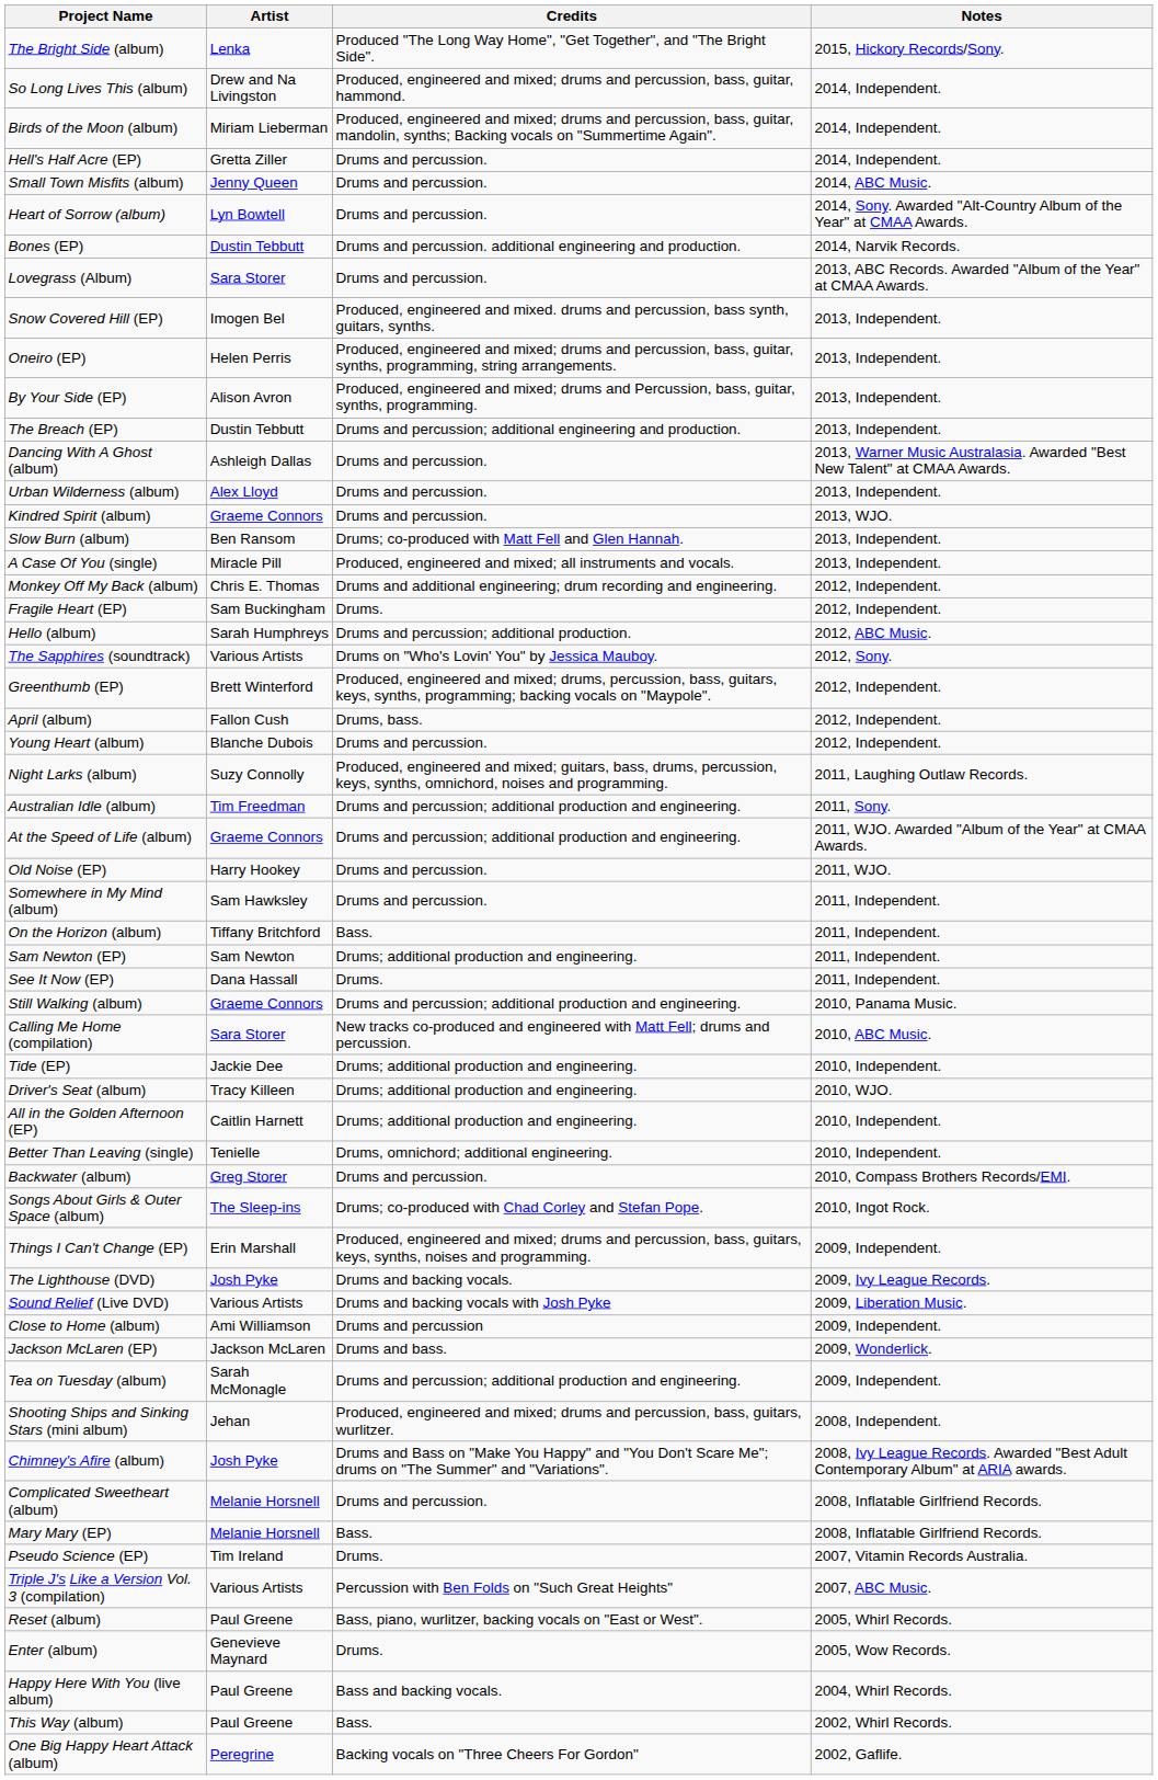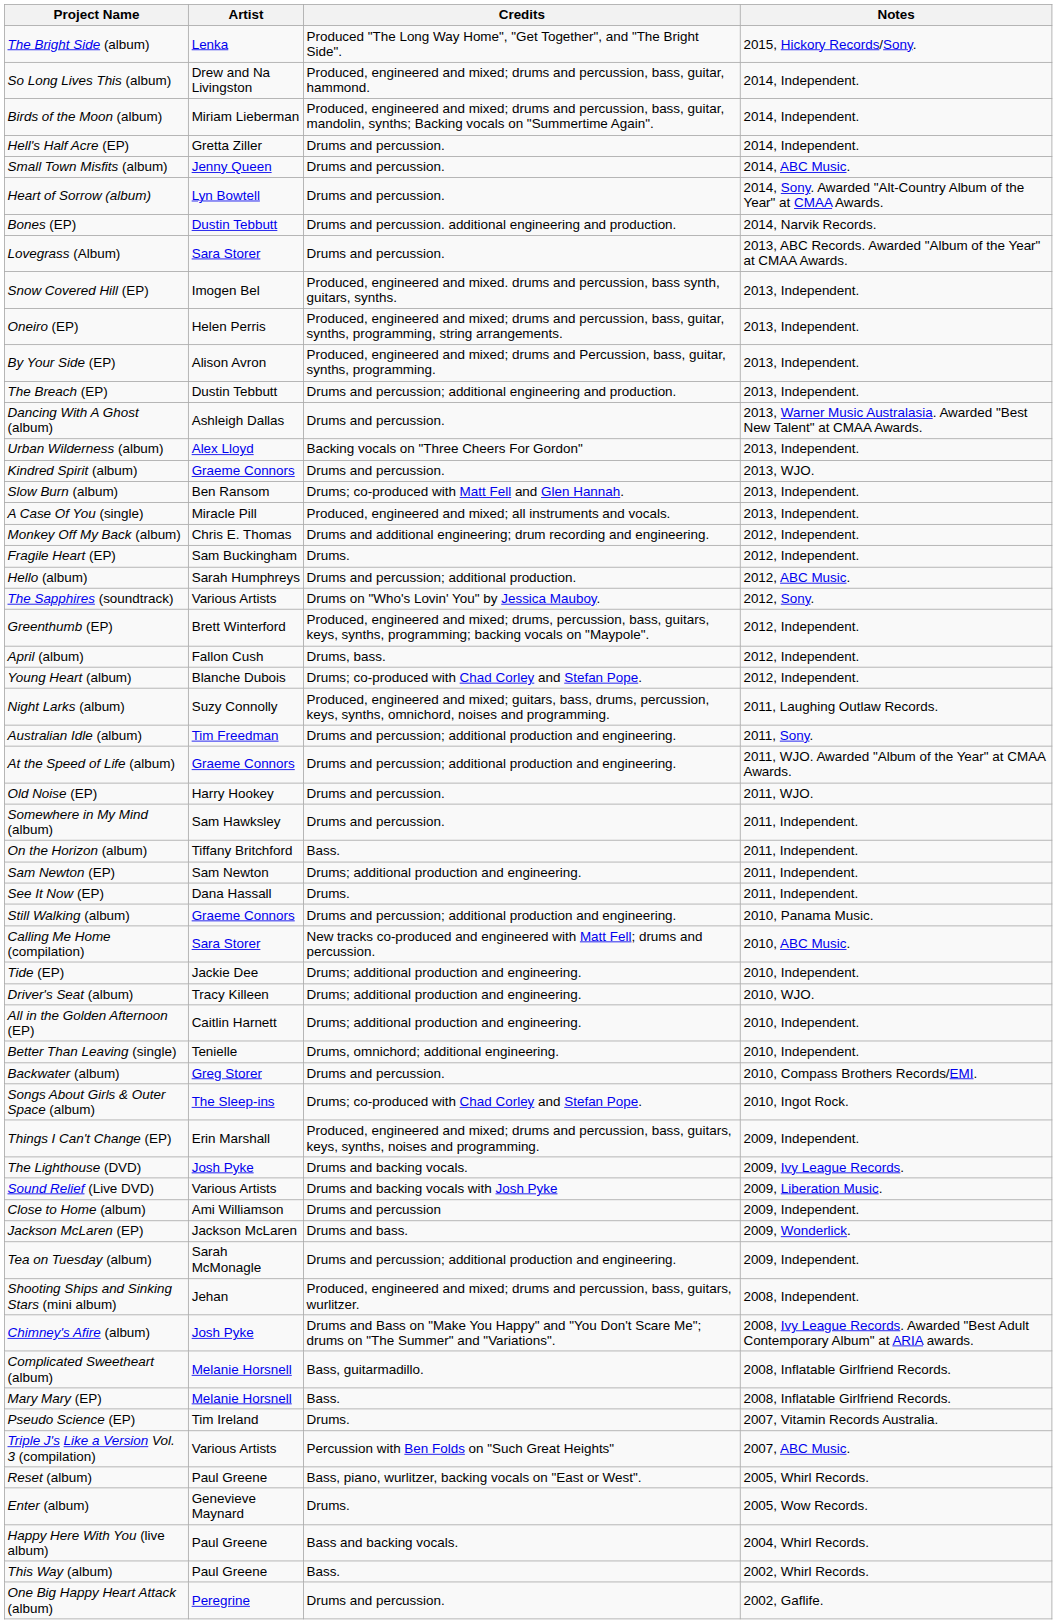 <table class="wikitable">
 <tr>
 <th>Project Name</th>
 <th>Artist</th>
 <th>Credits</th>
 <th>Notes</th>
 </tr>
 <tr>
 <td><em><a href='#'>The Bright Side</a></em> (album)</td>
 <td><a href='#'>Lenka</a></td>
 <td>Produced "The Long Way Home", "Get Together", and "The Bright Side".</td>
 <td>2015, <a href='#'>Hickory Records</a>/<a href='#'>Sony</a>.</td>
 </tr>
 <tr>
 <td><em>So Long Lives This</em> (album)</td>
 <td>Drew and Na Livingston</td>
 <td>Produced, engineered and mixed; drums and percussion, bass, guitar, hammond.</td>
 <td>2014, Independent.</td>
 </tr>
 <tr>
 <td><em>Birds of the Moon</em> (album)</td>
 <td>Miriam Lieberman</td>
 <td>Produced, engineered and mixed; drums and percussion, bass, guitar, mandolin, synths; Backing vocals on "Summertime Again".</td>
 <td>2014, Independent.</td>
 </tr>
 <tr>
 <td><em>Hell's Half Acre</em> (EP)</td>
 <td>Gretta Ziller</td>
 <td>Drums and percussion.</td>
 <td>2014, Independent.</td>
 </tr>
 <tr>
 <td><em>Small Town Misfits</em> (album)</td>
 <td><a href='#'>Jenny Queen</a></td>
 <td>Drums and percussion.</td>
 <td>2014, <a href='#'>ABC Music</a>.</td>
 </tr>
 <tr>
 <td><em>Heart of Sorrow (album)</em></td>
 <td><a href='#'>Lyn Bowtell</a></td>
 <td>Drums and percussion.</td>
 <td>2014, <a href='#'>Sony</a>. Awarded "Alt-Country Album of the Year" at <a href='#'>CMAA</a> Awards.</td>
 </tr>
 <tr>
 <td><em>Bones</em> (EP)</td>
 <td><a href='#'>Dustin Tebbutt</a></td>
 <td>Drums and percussion. additional engineering and production.</td>
 <td>2014, Narvik Records.</td>
 </tr>
 <tr>
 <td><em>Lovegrass</em> (Album)</td>
 <td><a href='#'>Sara Storer</a></td>
 <td>Drums and percussion.</td>
 <td>2013, ABC Records. Awarded "Album of the Year" at CMAA Awards.</td>
 </tr>
 <tr>
 <td><em>Snow Covered Hill</em> (EP)</td>
 <td>Imogen Bel</td>
 <td>Produced, engineered and mixed. drums and percussion, bass synth, guitars, synths.</td>
 <td>2013, Independent.</td>
 </tr>
 <tr>
 <td><em>Oneiro</em> (EP)</td>
 <td>Helen Perris</td>
 <td>Produced, engineered and mixed; drums and percussion, bass, guitar, synths, programming, string arrangements.</td>
 <td>2013, Independent.</td>
 </tr>
 <tr>
 <td><em>By Your Side</em> (EP)</td>
 <td>Alison Avron</td>
 <td>Produced, engineered and mixed; drums and Percussion, bass, guitar, synths, programming.</td>
 <td>2013, Independent.</td>
 </tr>
 <tr>
 <td><em>The Breach</em> (EP)</td>
 <td>Dustin Tebbutt</td>
 <td>Drums and percussion; additional engineering and production.</td>
 <td>2013, Independent.</td>
 </tr>
 <tr>
 <td><em>Dancing With A Ghost</em> (album)</td>
 <td>Ashleigh Dallas</td>
 <td>Drums and percussion.</td>
 <td>2013, <a href='#'>Warner Music Australasia</a>. Awarded "Best New Talent" at CMAA Awards.</td>
 </tr>
 <tr>
 <td><em>Urban Wilderness</em> (album)</td>
 <td><a href='#'>Alex Lloyd</a></td>
-<td>Drums and percussion.</td>
+<td>Backing vocals on "Three Cheers For Gordon"</td>
 <td>2013, Independent.</td>
 </tr>
 <tr>
 <td><em>Kindred Spirit</em> (album)</td>
 <td><a href='#'>Graeme Connors</a></td>
 <td>Drums and percussion.</td>
 <td>2013, WJO.</td>
 </tr>
 <tr>
 <td><em>Slow Burn</em> (album)</td>
 <td>Ben Ransom</td>
 <td>Drums; co-produced with <a href='#'>Matt Fell</a> and <a href='#'>Glen Hannah</a>.</td>
 <td>2013, Independent.</td>
 </tr>
 <tr>
 <td><em>A Case Of You</em> (single)</td>
 <td>Miracle Pill</td>
 <td>Produced, engineered and mixed; all instruments and vocals.</td>
 <td>2013, Independent.</td>
 </tr>
 <tr>
 <td><em>Monkey Off My Back</em> (album)</td>
 <td>Chris E. Thomas</td>
 <td>Drums and additional engineering; drum recording and engineering.</td>
 <td>2012, Independent.</td>
 </tr>
 <tr>
 <td><em>Fragile Heart</em> (EP)</td>
 <td>Sam Buckingham</td>
 <td>Drums.</td>
 <td>2012, Independent.</td>
 </tr>
 <tr>
 <td><em>Hello</em> (album)</td>
 <td>Sarah Humphreys</td>
 <td>Drums and percussion; additional production.</td>
 <td>2012, <a href='#'>ABC Music</a>.</td>
 </tr>
 <tr>
 <td><em><a href='#'>The Sapphires</a></em> (soundtrack)</td>
 <td>Various Artists</td>
 <td>Drums on "Who's Lovin' You" by <a href='#'>Jessica Mauboy</a>.</td>
 <td>2012, <a href='#'>Sony</a>.</td>
 </tr>
 <tr>
 <td><em>Greenthumb</em> (EP)</td>
 <td>Brett Winterford</td>
 <td>Produced, engineered and mixed; drums, percussion, bass, guitars, keys, synths, programming; backing vocals on "Maypole".</td>
 <td>2012, Independent.</td>
 </tr>
 <tr>
 <td><em>April</em> (album)</td>
 <td>Fallon Cush</td>
 <td>Drums, bass.</td>
 <td>2012, Independent.</td>
 </tr>
 <tr>
 <td><em>Young Heart</em> (album)</td>
 <td>Blanche Dubois</td>
-<td>Drums and percussion.</td>
+<td>Drums; co-produced with <a href='#'>Chad Corley</a> and <a href='#'>Stefan Pope</a>.</td>
 <td>2012, Independent.</td>
 </tr>
 <tr>
 <td><em>Night Larks</em> (album)</td>
 <td>Suzy Connolly</td>
 <td>Produced, engineered and mixed; guitars, bass, drums, percussion, keys, synths, omnichord, noises and programming.</td>
 <td>2011, Laughing Outlaw Records.</td>
 </tr>
 <tr>
 <td><em>Australian Idle</em> (album)</td>
 <td><a href='#'>Tim Freedman</a></td>
 <td>Drums and percussion; additional production and engineering.</td>
 <td>2011, <a href='#'>Sony</a>.</td>
 </tr>
 <tr>
 <td><em>At the Speed of Life</em> (album)</td>
 <td><a href='#'>Graeme Connors</a></td>
 <td>Drums and percussion; additional production and engineering.</td>
 <td>2011, WJO. Awarded "Album of the Year" at CMAA Awards.</td>
 </tr>
 <tr>
 <td><em>Old Noise</em> (EP)</td>
 <td>Harry Hookey</td>
 <td>Drums and percussion.</td>
 <td>2011, WJO.</td>
 </tr>
 <tr>
 <td><em>Somewhere in My Mind</em> (album)</td>
 <td>Sam Hawksley</td>
 <td>Drums and percussion.</td>
 <td>2011, Independent.</td>
 </tr>
 <tr>
 <td><em>On the Horizon</em> (album)</td>
 <td>Tiffany Britchford</td>
 <td>Bass.</td>
 <td>2011, Independent.</td>
 </tr>
 <tr>
 <td><em>Sam Newton</em> (EP)</td>
 <td>Sam Newton</td>
 <td>Drums; additional production and engineering.</td>
 <td>2011, Independent.</td>
 </tr>
 <tr>
 <td><em>See It Now</em> (EP)</td>
 <td>Dana Hassall</td>
 <td>Drums.</td>
 <td>2011, Independent.</td>
 </tr>
 <tr>
 <td><em>Still Walking</em> (album)</td>
 <td><a href='#'>Graeme Connors</a></td>
 <td>Drums and percussion; additional production and engineering.</td>
 <td>2010, Panama Music.</td>
 </tr>
 <tr>
 <td><em>Calling Me Home</em> (compilation)</td>
 <td><a href='#'>Sara Storer</a></td>
 <td>New tracks co-produced and engineered with <a href='#'>Matt Fell</a>; drums and percussion.</td>
 <td>2010, <a href='#'>ABC Music</a>.</td>
 </tr>
 <tr>
 <td><em>Tide</em> (EP)</td>
 <td>Jackie Dee</td>
 <td>Drums; additional production and engineering.</td>
 <td>2010, Independent.</td>
 </tr>
 <tr>
 <td><em>Driver's Seat</em> (album)</td>
 <td>Tracy Killeen</td>
 <td>Drums; additional production and engineering.</td>
 <td>2010, WJO.</td>
 </tr>
 <tr>
 <td><em>All in the Golden Afternoon</em> (EP)</td>
 <td>Caitlin Harnett</td>
 <td>Drums; additional production and engineering.</td>
 <td>2010, Independent.</td>
 </tr>
 <tr>
 <td><em>Better Than Leaving</em> (single)</td>
 <td>Tenielle</td>
 <td>Drums, omnichord; additional engineering.</td>
 <td>2010, Independent.</td>
 </tr>
 <tr>
 <td><em>Backwater</em> (album)</td>
 <td><a href='#'>Greg Storer</a></td>
 <td>Drums and percussion.</td>
 <td>2010, Compass Brothers Records/<a href='#'>EMI</a>.</td>
 </tr>
 <tr>
 <td><em>Songs About Girls & Outer Space</em> (album)</td>
 <td><a href='#'>The Sleep-ins</a></td>
 <td>Drums; co-produced with <a href='#'>Chad Corley</a> and <a href='#'>Stefan Pope</a>.</td>
 <td>2010, Ingot Rock.</td>
 </tr>
 <tr>
 <td><em>Things I Can't Change</em> (EP)</td>
 <td>Erin Marshall</td>
 <td>Produced, engineered and mixed; drums and percussion, bass, guitars, keys, synths, noises and programming.</td>
 <td>2009, Independent.</td>
 </tr>
 <tr>
 <td><em>The Lighthouse</em> (DVD)</td>
 <td><a href='#'>Josh Pyke</a></td>
 <td>Drums and backing vocals.</td>
 <td>2009, <a href='#'>Ivy League Records</a>.</td>
 </tr>
 <tr>
 <td><em><a href='#'>Sound Relief</a></em> (Live DVD)</td>
 <td>Various Artists</td>
 <td>Drums and backing vocals with <a href='#'>Josh Pyke</a></td>
 <td>2009, <a href='#'>Liberation Music</a>.</td>
 </tr>
 <tr>
 <td><em>Close to Home</em> (album)</td>
 <td>Ami Williamson</td>
 <td>Drums and percussion</td>
 <td>2009, Independent.</td>
 </tr>
 <tr>
 <td><em>Jackson McLaren</em> (EP)</td>
 <td>Jackson McLaren</td>
 <td>Drums and bass.</td>
 <td>2009, <a href='#'>Wonderlick</a>.</td>
 </tr>
 <tr>
 <td><em>Tea on Tuesday</em> (album)</td>
 <td>Sarah McMonagle</td>
 <td>Drums and percussion; additional production and engineering.</td>
 <td>2009, Independent.</td>
 </tr>
 <tr>
 <td><em>Shooting Ships and Sinking Stars</em> (mini album)</td>
 <td>Jehan</td>
 <td>Produced, engineered and mixed; drums and percussion, bass, guitars, wurlitzer.</td>
 <td>2008, Independent.</td>
 </tr>
 <tr>
 <td><em><a href='#'>Chimney's Afire</a></em> (album)</td>
 <td><a href='#'>Josh Pyke</a></td>
 <td>Drums and Bass on "Make You Happy" and "You Don't Scare Me"; drums on "The Summer" and "Variations".</td>
 <td>2008, <a href='#'>Ivy League Records</a>. Awarded "Best Adult Contemporary Album" at <a href='#'>ARIA</a> awards.</td>
 </tr>
 <tr>
 <td><em>Complicated Sweetheart</em> (album)</td>
 <td><a href='#'>Melanie Horsnell</a></td>
-<td>Drums and percussion.</td>
+<td>Bass, guitarmadillo.</td>
 <td>2008, Inflatable Girlfriend Records.</td>
 </tr>
 <tr>
 <td><em>Mary Mary</em> (EP)</td>
 <td><a href='#'>Melanie Horsnell</a></td>
 <td>Bass.</td>
 <td>2008, Inflatable Girlfriend Records.</td>
 </tr>
 <tr>
 <td><em>Pseudo Science</em> (EP)</td>
 <td>Tim Ireland</td>
 <td>Drums.</td>
 <td>2007, Vitamin Records Australia.</td>
 </tr>
 <tr>
 <td><em><a href='#'>Triple J's</a> <a href='#'>Like a Version</a> Vol. 3</em> (compilation)</td>
 <td>Various Artists</td>
 <td>Percussion with <a href='#'>Ben Folds</a> on "Such Great Heights"</td>
 <td>2007, <a href='#'>ABC Music</a>.</td>
 </tr>
 <tr>
 <td><em>Reset</em> (album)</td>
 <td>Paul Greene</td>
 <td>Bass, piano, wurlitzer, backing vocals on "East or West".</td>
 <td>2005, Whirl Records.</td>
 </tr>
 <tr>
 <td><em>Enter</em> (album)</td>
 <td>Genevieve Maynard</td>
 <td>Drums.</td>
 <td>2005, Wow Records.</td>
 </tr>
 <tr>
 <td><em>Happy Here With You</em> (live album)</td>
 <td>Paul Greene</td>
 <td>Bass and backing vocals.</td>
 <td>2004, Whirl Records.</td>
 </tr>
 <tr>
 <td><em>This Way</em> (album)</td>
 <td>Paul Greene</td>
 <td>Bass.</td>
 <td>2002, Whirl Records.</td>
 </tr>
 <tr>
 <td><em>One Big Happy Heart Attack</em> (album)</td>
 <td><a href='#'>Peregrine</a></td>
-<td>Backing vocals on "Three Cheers For Gordon"</td>
+<td>Drums and percussion.</td>
 <td>2002, Gaflife.</td>
 </tr>
 </table>
